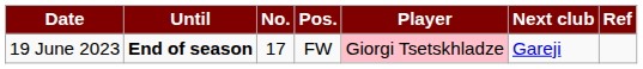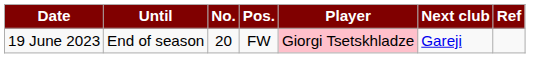 <table class="wikitable plainrowheaders sortable" sortable" style="text-align:center">
 <tr>
 <th scope="col" style="background-color:#800000;color:#FFFFFF">Date</th>
 <th scope="col" style="background-color:#800000;color:#FFFFFF">Until</th>
 <th scope="col" style="background-color:#800000;color:#FFFFFF">No.</th>
 <th scope="col" style="background-color:#800000;color:#FFFFFF">Pos.</th>
 <th scope="col" style="background-color:#800000;color:#FFFFFF">Player</th>
 <th scope="col" style="background-color:#800000;color:#FFFFFF">Next club</th>
 <th scope="col" class="unsortable" style="background-color:#800000;color:#FFFFFF">Ref</th>
 </tr>
 <tr>
 <td>19 June 2023</td>
-<td><strong>End of season</strong></td>
-<td>17</td>
+<td>End of season</td>
+<td>20</td>
 <td>FW</td>
 <td align=left style="background: pink;"> Giorgi Tsetskhladze</td>
 <td align=left> <a href='#'>Gareji</a></td>
 <td></td>
 </tr>
 </table>
